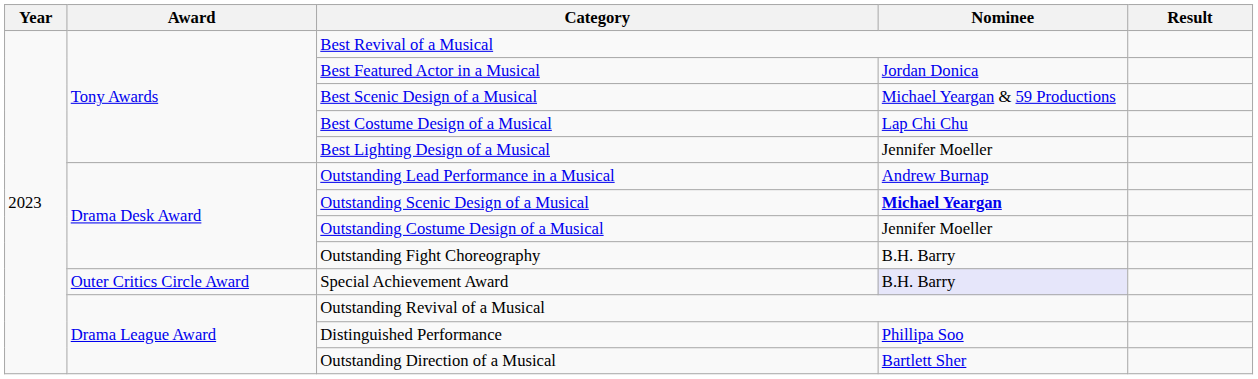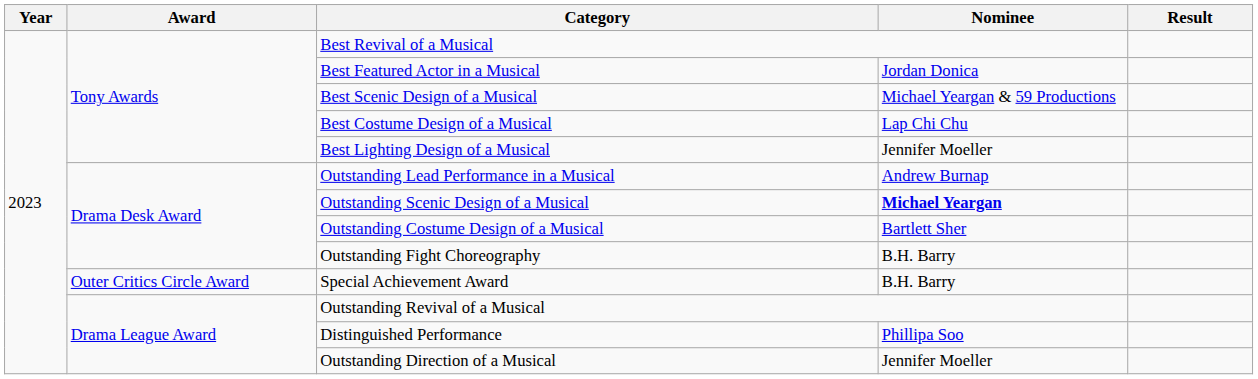 <table class="wikitable" style="width:95%;">
 <tr>
 <th style="width:5%;">Year</th>
 <th style="width:20%;">Award</th>
 <th style="width:45%;">Category</th>
 <th style="width:20%;">Nominee</th>
 <th style="width:10%;">Result</th>
 </tr>
 <tr>
 <td rowspan="13">2023</td>
 <td rowspan="5"><a href='#'>Tony Awards</a></td>
 <td colspan="2"><a href='#'>Best Revival of a Musical</a></td>
 <td></td>
 </tr>
 <tr>
 <td><a href='#'>Best Featured Actor in a Musical</a></td>
 <td><a href='#'>Jordan Donica</a></td>
 <td></td>
 </tr>
 <tr>
 <td><a href='#'>Best Scenic Design of a Musical</a></td>
 <td><a href='#'>Michael Yeargan</a> & <a href='#'>59 Productions</a></td>
 <td></td>
 </tr>
 <tr>
 <td><a href='#'>Best Costume Design of a Musical</a></td>
 <td><a href='#'>Lap Chi Chu</a></td>
 <td></td>
 </tr>
 <tr>
 <td><a href='#'>Best Lighting Design of a Musical</a></td>
 <td>Jennifer Moeller</td>
 <td></td>
 </tr>
 <tr>
 <td rowspan="4"><a href='#'>Drama Desk Award</a></td>
 <td><a href='#'>Outstanding Lead Performance in a Musical</a></td>
 <td><a href='#'>Andrew Burnap</a></td>
 <td></td>
 </tr>
 <tr>
 <td><a href='#'>Outstanding Scenic Design of a Musical</a></td>
 <td><strong><a href='#'>Michael Yeargan</a></strong></td>
 <td></td>
 </tr>
 <tr>
 <td><a href='#'>Outstanding Costume Design of a Musical</a></td>
-<td>Jennifer Moeller</td>
+<td><a href='#'>Bartlett Sher</a></td>
 <td></td>
 </tr>
 <tr>
 <td>Outstanding Fight Choreography</td>
 <td>B.H. Barry</td>
 <td></td>
 </tr>
 <tr>
 <td><a href='#'>Outer Critics Circle Award</a></td>
 <td>Special Achievement Award</td>
-<td style="background: lavender;">B.H. Barry</td>
+<td>B.H. Barry</td>
 <td></td>
 </tr>
 <tr>
 <td rowspan="3"><a href='#'>Drama League Award</a></td>
 <td colspan="2">Outstanding Revival of a Musical</td>
 <td></td>
 </tr>
 <tr>
 <td>Distinguished Performance</td>
 <td><a href='#'>Phillipa Soo</a></td>
 <td></td>
 </tr>
 <tr>
 <td>Outstanding Direction of a Musical</td>
-<td><a href='#'>Bartlett Sher</a></td>
+<td>Jennifer Moeller</td>
 <td></td>
 </tr>
 </table>
